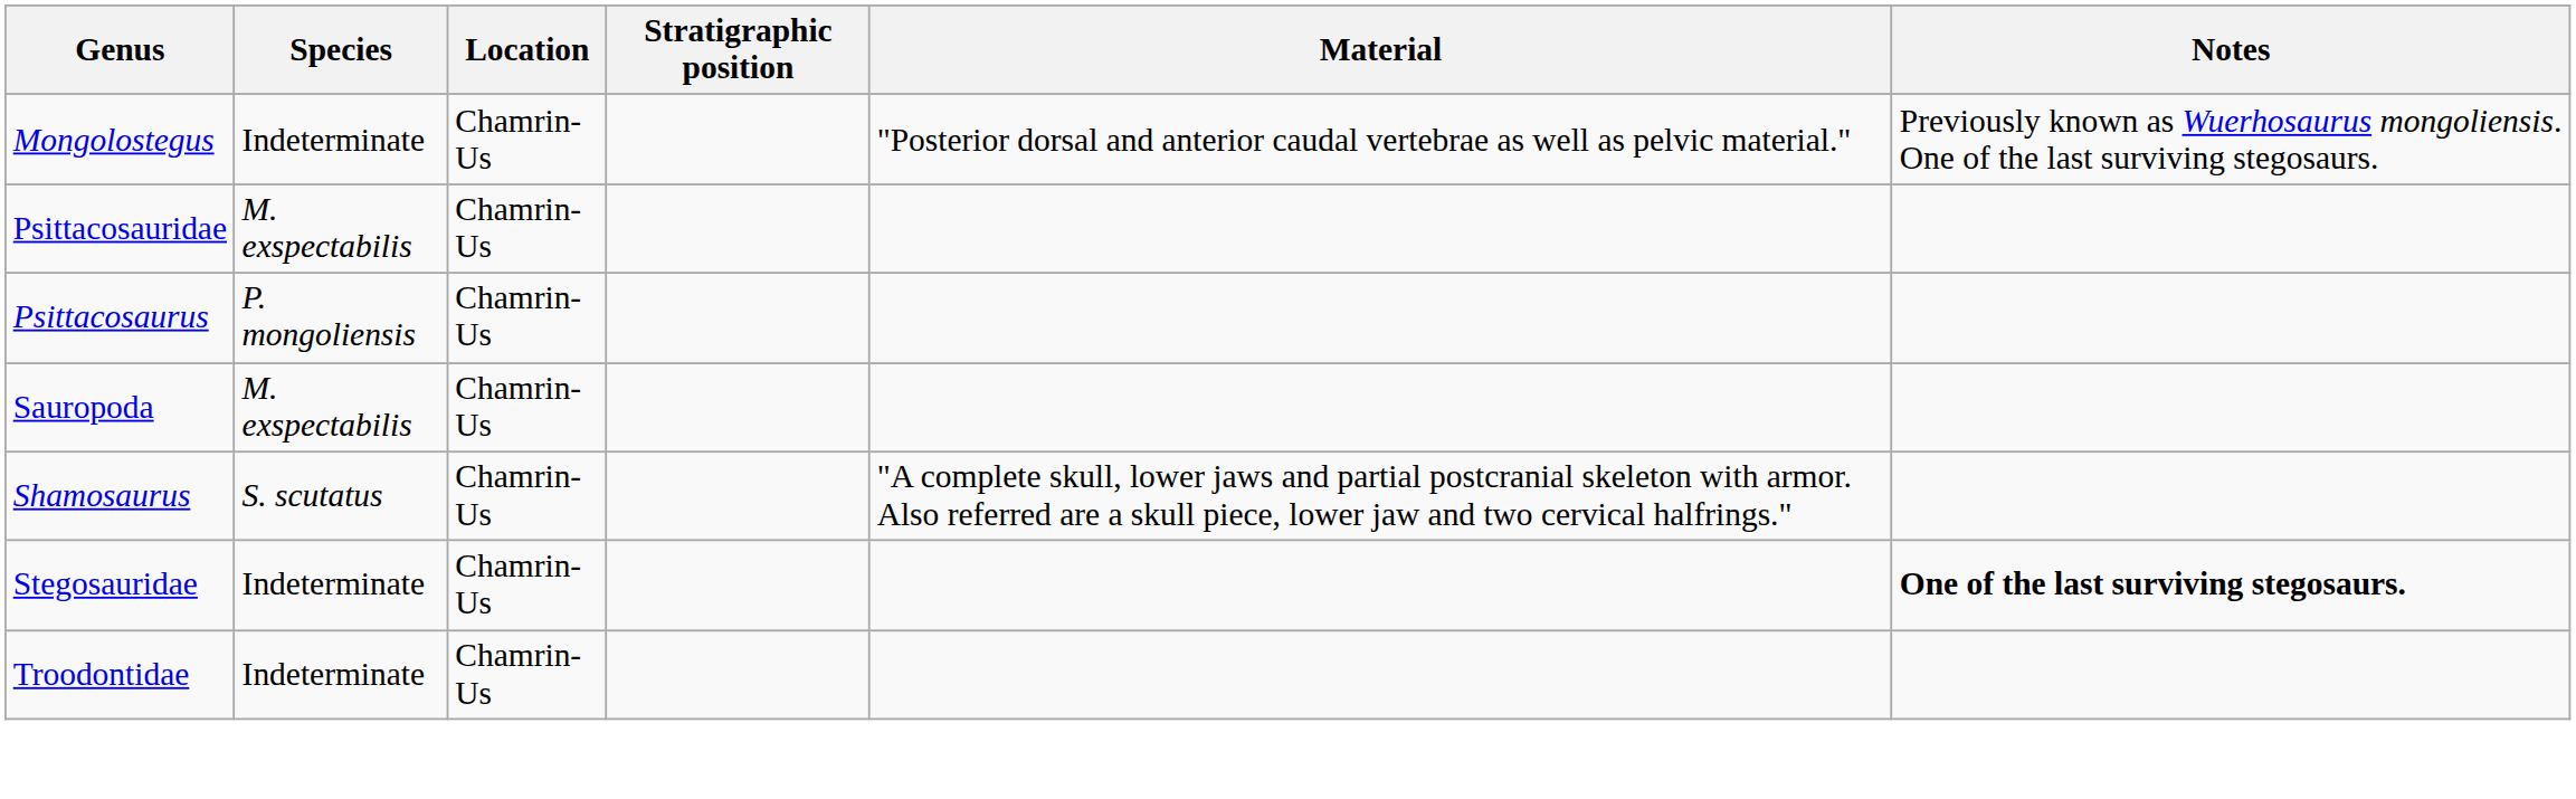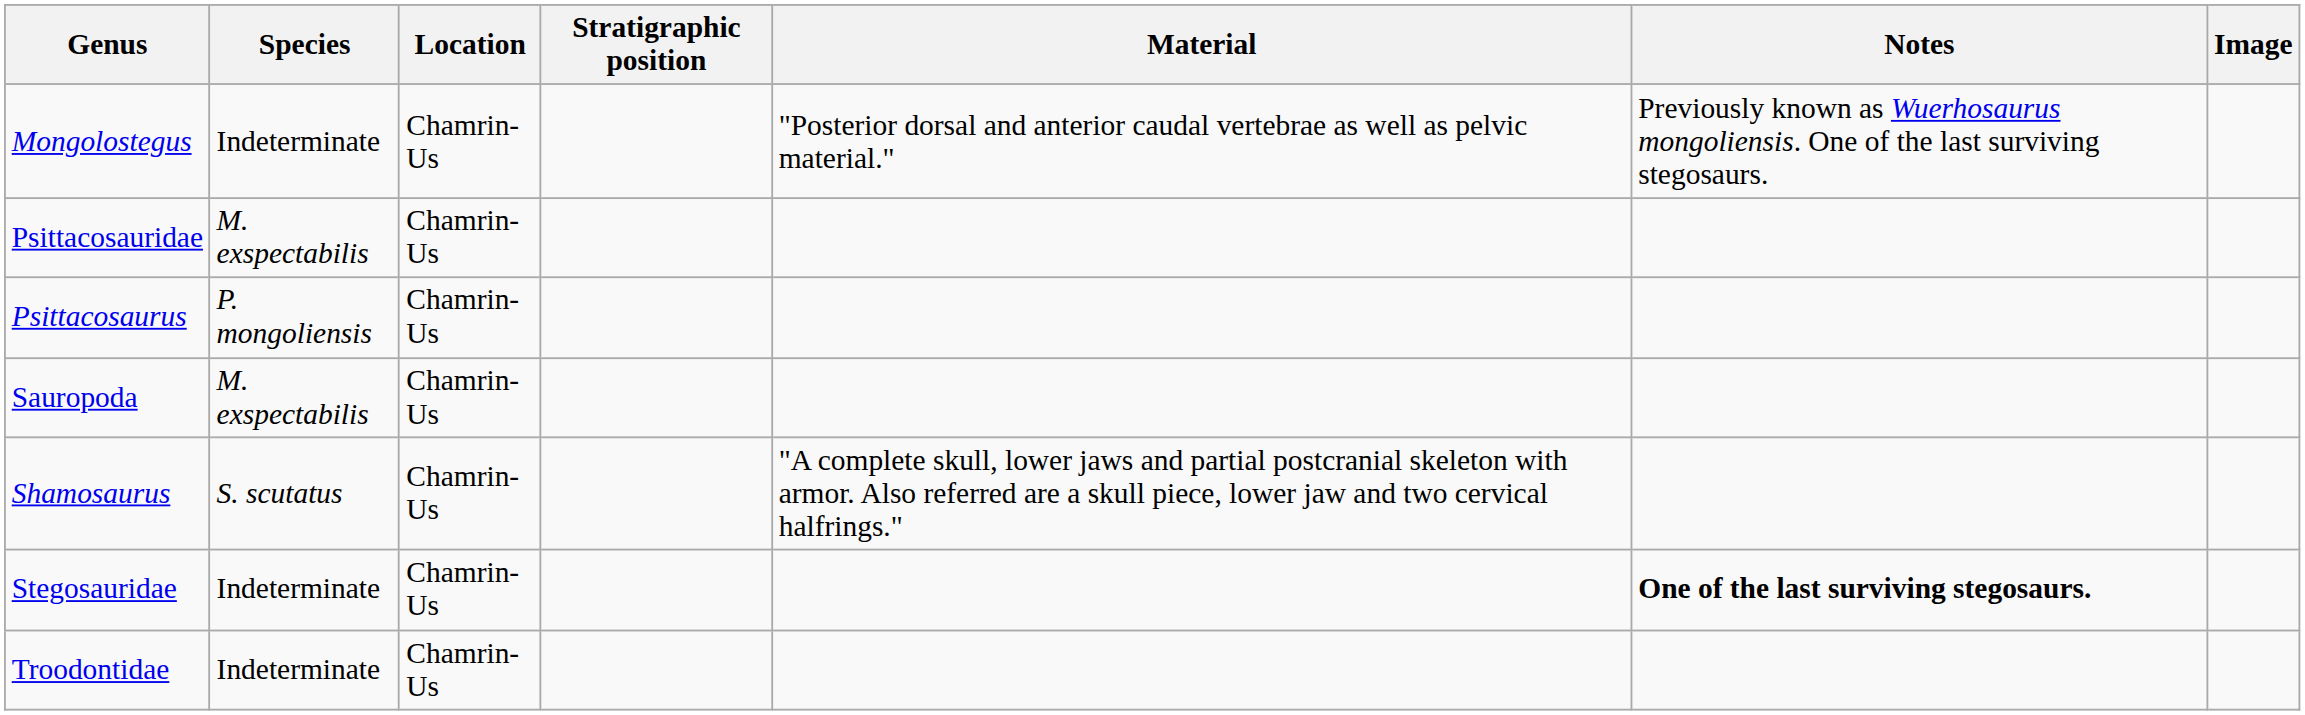 <table class="wikitable">
 <tr>
 <th>Genus</th>
 <th>Species</th>
 <th>Location</th>
 <th>Stratigraphic position</th>
 <th>Material</th>
 <th>Notes</th>
+<th>Image</th>
 </tr>
 <tr>
 <td><em><a href='#'>Mongolostegus</a></em></td>
 <td>Indeterminate</td>
 <td>Chamrin-Us</td>
 <td></td>
 <td>"Posterior dorsal and anterior caudal vertebrae as well as pelvic material."<em></em></td>
 <td>Previously known as <em><a href='#'>Wuerhosaurus</a> mongoliensis</em>. One of the last surviving stegosaurs.<em></em></td>
+<td></td>
 </tr>
 <tr>
 <td><a href='#'>Psittacosauridae</a></td>
 <td><em>M. exspectabilis</em></td>
 <td>Chamrin-Us</td>
+<td></td>
 <td></td>
 <td></td>
 <td></td>
 </tr>
 <tr>
 <td><em><a href='#'>Psittacosaurus</a></em></td>
 <td><em>P. mongoliensis</em></td>
 <td>Chamrin-Us</td>
 <td></td>
 <td></td>
 <td></td>
+<td></td>
 </tr>
 <tr>
 <td><a href='#'>Sauropoda</a></td>
 <td><em>M. exspectabilis</em></td>
 <td>Chamrin-Us</td>
+<td></td>
 <td></td>
 <td></td>
 <td></td>
 </tr>
 <tr>
 <td><em><a href='#'>Shamosaurus</a></em></td>
 <td><em>S. scutatus</em></td>
 <td>Chamrin-Us</td>
 <td></td>
 <td>"A  complete skull, lower jaws and partial postcranial skeleton with armor. Also referred are a skull piece, lower jaw and two cervical halfrings."</td>
 <td></td>
+<td></td>
 </tr>
 <tr>
 <td><a href='#'>Stegosauridae</a><em></em></td>
 <td>Indeterminate<em></em></td>
 <td>Chamrin-Us</td>
 <td></td>
 <td></td>
 <td><strong>One of the last surviving stegosaurs.<em></em></strong></td>
+<td></td>
 </tr>
 <tr>
 <td><a href='#'>Troodontidae</a></td>
 <td>Indeterminate</td>
 <td>Chamrin-Us</td>
 <td></td>
 <td></td>
 <td></td>
+<td></td>
 </tr>
 </table>
